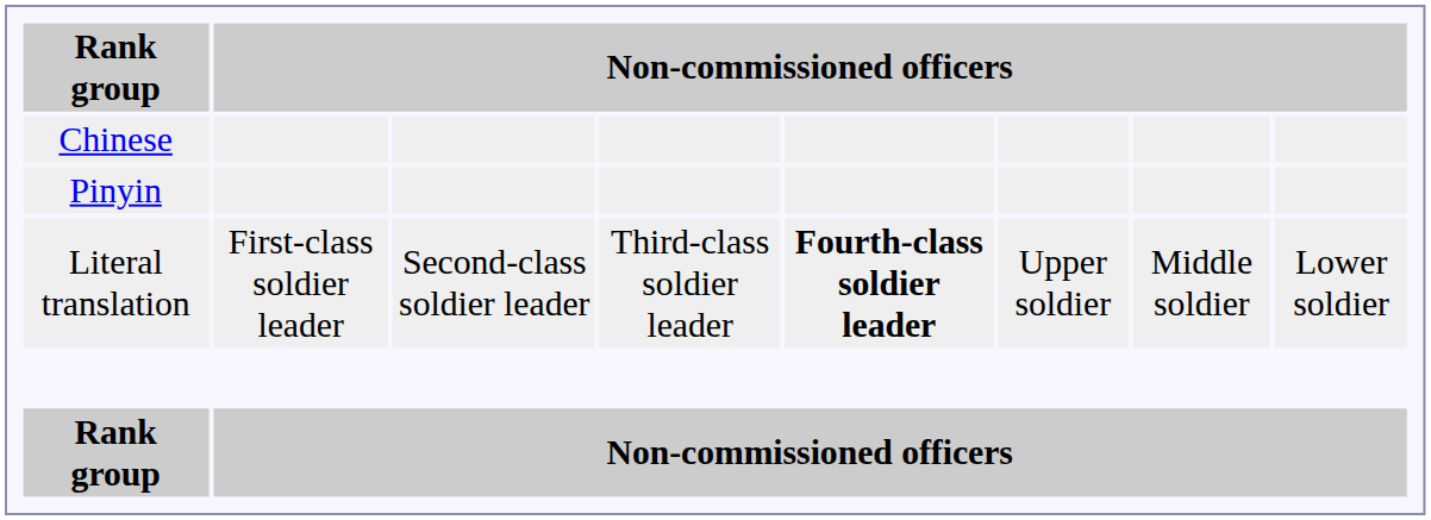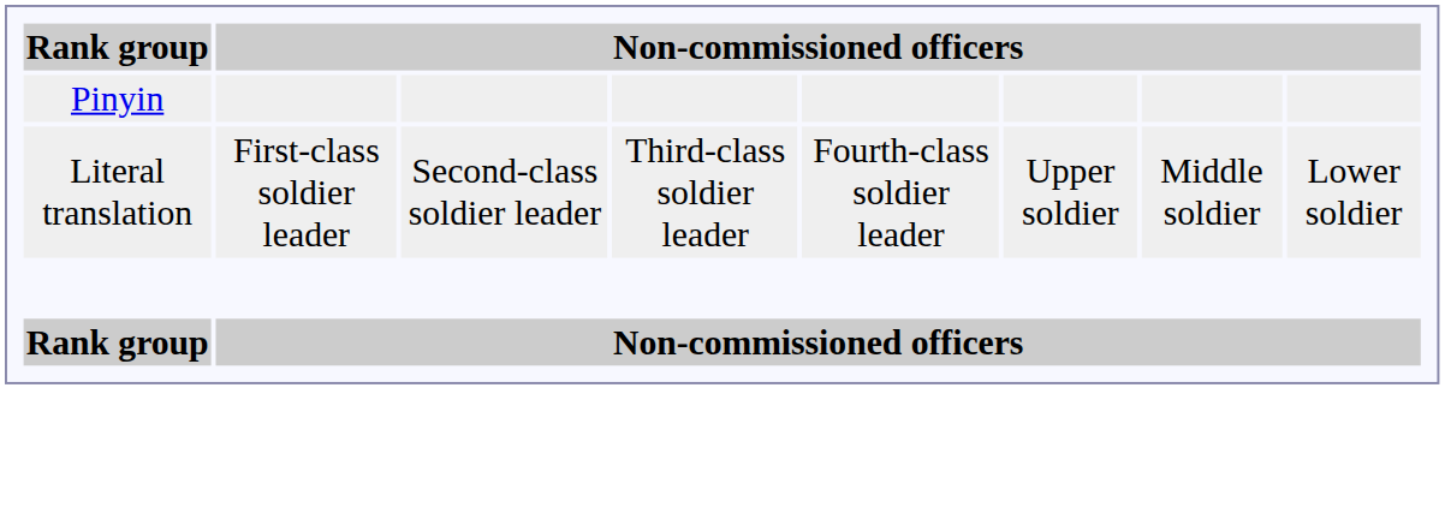 <table style="border:1px solid #8888aa; background-color:#f7f8ff; padding:5px; font-size:95%; margin: 0px 12px 12px 0px;">
 <tr style="background-color:#CCCCCC; text-align:center;">
 <th>Rank group</th>
 <th colspan=7>Non-commissioned officers</th>
-</tr>
-<tr style="text-align:center; background:#efefef;">
-<td><a href='#'>Chinese</a></td>
-<td></td>
-<td></td>
-<td></td>
-<td></td>
-<td></td>
-<td></td>
-<td></td>
 </tr>
 <tr style="text-align:center; background:#efefef;">
 <td><a href='#'>Pinyin</a></td>
 <td></td>
 <td></td>
 <td></td>
 <td></td>
 <td></td>
 <td></td>
 <td></td>
 </tr>
 <tr style="text-align:center; background:#efefef;">
 <td>Literal translation</td>
 <td>First-class soldier leader</td>
 <td>Second-class soldier leader</td>
 <td>Third-class soldier leader</td>
-<td><strong>Fourth-class soldier leader</strong></td>
+<td>Fourth-class soldier leader</td>
 <td>Upper soldier</td>
 <td>Middle soldier</td>
 <td>Lower soldier</td>
 </tr>
 <tr style="text-align:center;">
 <td rowspan=2><strong></strong></td>
 <td></td>
 <td></td>
 <td></td>
 <td></td>
 <td></td>
 <td></td>
 <td></td>
 </tr>
 <tr style="text-align:center;">
 <td></td>
 <td></td>
 <td></td>
 <td></td>
 <td></td>
 <td></td>
 <td></td>
 </tr>
 <tr style="text-align:center;">
 <td rowspan=2><strong></strong></td>
 <td></td>
 <td></td>
 <td></td>
 <td></td>
 <td></td>
 <td></td>
 <td></td>
 </tr>
 <tr style="text-align:center;">
 <td></td>
 <td></td>
 <td></td>
 <td></td>
 <td></td>
 <td></td>
 <td></td>
 </tr>
 <tr style="text-align:center;">
 <td rowspan=2><strong></strong></td>
 <td></td>
 <td></td>
 <td></td>
 <td></td>
 <td></td>
 <td></td>
 <td></td>
 </tr>
 <tr style="text-align:center;">
 <td></td>
 <td></td>
 <td></td>
 <td></td>
 <td></td>
 <td></td>
 <td></td>
 </tr>
 <tr style="background-color:#CCCCCC; text-align:center;">
 <th>Rank group</th>
 <th colspan=7>Non-commissioned officers</th>
 </tr>
 </table>
